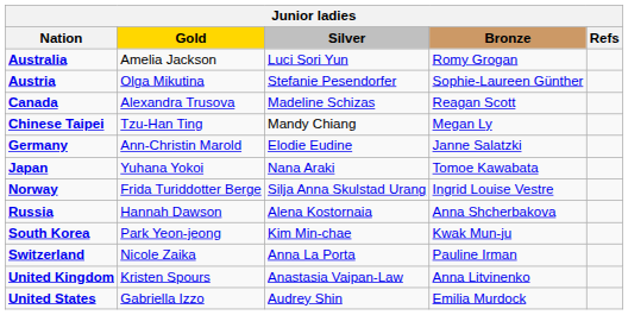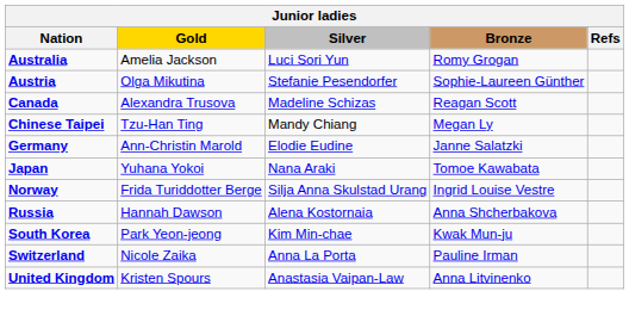 <table class="wikitable">
 <tr>
 <th colspan=5>Junior ladies</th>
 </tr>
 <tr>
 <th>Nation</th>
 <td style="text-align:center; background:gold;"><strong>Gold</strong></td>
 <td style="text-align:center; background:silver;"><strong>Silver</strong></td>
 <td style="text-align:center; background:#c96;"><strong>Bronze</strong></td>
 <th>Refs</th>
 </tr>
 <tr>
 <td><strong><a href='#'>Australia</a></strong></td>
 <td>Amelia Jackson</td>
 <td><a href='#'>Luci Sori Yun</a></td>
 <td><a href='#'>Romy Grogan</a></td>
 <td></td>
 </tr>
 <tr>
 <td><strong><a href='#'>Austria</a></strong></td>
 <td><a href='#'>Olga Mikutina</a></td>
 <td><a href='#'>Stefanie Pesendorfer</a></td>
 <td><a href='#'>Sophie-Laureen Günther</a></td>
 <td></td>
 </tr>
 <tr>
 <td><strong><a href='#'>Canada</a></strong></td>
 <td><a href='#'>Alexandra Trusova</a></td>
 <td><a href='#'>Madeline Schizas</a></td>
 <td><a href='#'>Reagan Scott</a></td>
 <td></td>
 </tr>
 <tr>
 <td><strong> <a href='#'>Chinese Taipei</a></strong></td>
 <td><a href='#'>Tzu-Han Ting</a></td>
 <td>Mandy Chiang</td>
 <td><a href='#'>Megan Ly</a></td>
 <td></td>
 </tr>
 <tr>
 <td><strong><a href='#'>Germany</a></strong></td>
 <td><a href='#'>Ann-Christin Marold</a></td>
 <td><a href='#'>Elodie Eudine</a></td>
 <td><a href='#'>Janne Salatzki</a></td>
 <td></td>
 </tr>
 <tr>
 <td><strong><a href='#'>Japan</a></strong></td>
 <td><a href='#'>Yuhana Yokoi</a></td>
 <td><a href='#'>Nana Araki</a></td>
 <td><a href='#'>Tomoe Kawabata</a></td>
 <td></td>
 </tr>
 <tr>
 <td><strong><a href='#'>Norway</a></strong></td>
 <td><a href='#'>Frida Turiddotter Berge</a></td>
 <td><a href='#'>Silja Anna Skulstad Urang</a></td>
 <td><a href='#'>Ingrid Louise Vestre</a></td>
 <td></td>
 </tr>
 <tr>
 <td><strong><a href='#'>Russia</a></strong></td>
 <td><a href='#'>Hannah Dawson</a></td>
 <td><a href='#'>Alena Kostornaia</a></td>
 <td><a href='#'>Anna Shcherbakova</a></td>
 <td></td>
 </tr>
 <tr>
 <td><strong><a href='#'>South Korea</a></strong></td>
 <td><a href='#'>Park Yeon-jeong</a></td>
 <td><a href='#'>Kim Min-chae</a></td>
 <td><a href='#'>Kwak Mun-ju</a></td>
 <td></td>
 </tr>
 <tr>
 <td><strong><a href='#'>Switzerland</a></strong></td>
 <td><a href='#'>Nicole Zaika</a></td>
 <td><a href='#'>Anna La Porta</a></td>
 <td><a href='#'>Pauline Irman</a></td>
 <td></td>
 </tr>
 <tr>
 <td><strong><a href='#'>United Kingdom</a></strong></td>
 <td><a href='#'>Kristen Spours</a></td>
 <td><a href='#'>Anastasia Vaipan-Law</a></td>
 <td><a href='#'>Anna Litvinenko</a></td>
 <td></td>
 </tr>
-<tr>
-<td><strong><a href='#'>United States</a></strong></td>
-<td><a href='#'>Gabriella Izzo</a></td>
-<td><a href='#'>Audrey Shin</a></td>
-<td><a href='#'>Emilia Murdock</a></td>
-<td></td>
-</tr>
 </table>
